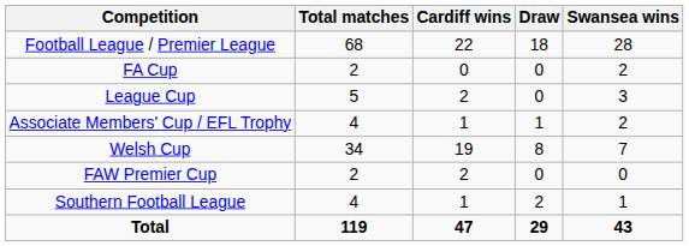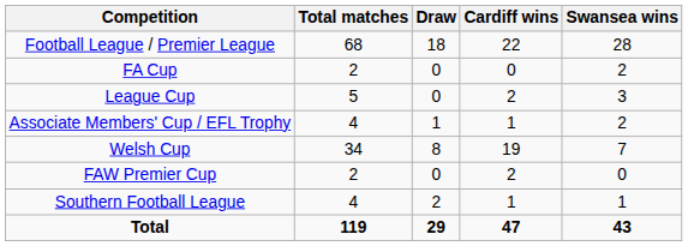 <table class="wikitable" style="text-align: center">
 <tr>
 <th>Competition</th>
 <th>Total matches</th>
+<th>Draw</th>
 <th>Cardiff wins</th>
-<th>Draw</th>
 <th>Swansea wins</th>
 </tr>
 <tr>
 <td><a href='#'>Football League</a> / <a href='#'>Premier League</a></td>
 <td>68</td>
+<td>18</td>
 <td>22</td>
-<td>18</td>
 <td>28</td>
 </tr>
 <tr>
 <td><a href='#'>FA Cup</a></td>
 <td>2</td>
 <td>0</td>
 <td>0</td>
 <td>2</td>
 </tr>
 <tr>
 <td><a href='#'>League Cup</a></td>
 <td>5</td>
+<td>0</td>
 <td>2</td>
-<td>0</td>
 <td>3</td>
 </tr>
 <tr>
 <td><a href='#'>Associate Members' Cup / EFL Trophy</a></td>
 <td>4</td>
 <td>1</td>
 <td>1</td>
 <td>2</td>
 </tr>
 <tr>
 <td><a href='#'>Welsh Cup</a></td>
 <td>34</td>
+<td>8</td>
 <td>19</td>
-<td>8</td>
 <td>7</td>
 </tr>
 <tr>
 <td><a href='#'>FAW Premier Cup</a></td>
 <td>2</td>
+<td>0</td>
 <td>2</td>
-<td>0</td>
 <td>0</td>
 </tr>
 <tr>
 <td><a href='#'>Southern Football League</a></td>
 <td>4</td>
+<td>2</td>
 <td>1</td>
-<td>2</td>
 <td>1</td>
 </tr>
 <tr>
 <td><strong>Total</strong></td>
 <td><strong>119</strong></td>
+<td><strong>29</strong></td>
 <td><strong>47</strong></td>
-<td><strong>29</strong></td>
 <td><strong>43</strong></td>
 </tr>
 </table>
